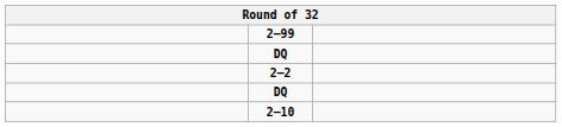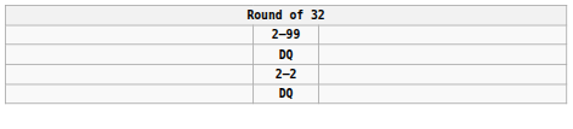 <table class="wikitable" style="text-align: center; font-size:90% ">
 <tr>
 <th colspan=3>Round of 32</th>
 </tr>
 <tr>
 <td align=left width="240"></td>
 <td align=center width="60"><strong>2–99</strong></td>
 <td align=left width="240"><strong></strong></td>
 </tr>
 <tr>
 <td align=left></td>
 <td align=center><strong>DQ</strong></td>
 <td align=left><strong></strong></td>
 </tr>
 <tr>
 <td align=left></td>
 <td align=center><strong>2–2</strong></td>
 <td align=left><strong></strong></td>
 </tr>
 <tr>
 <td align=left><strong></strong></td>
 <td align=center><strong>DQ</strong></td>
 <td align=left></td>
 </tr>
-<tr>
-<td align=left></td>
-<td align=center><strong>2–10</strong></td>
-<td align=left><strong></strong></td>
-</tr>
 </table>
